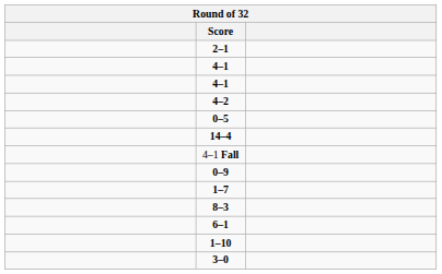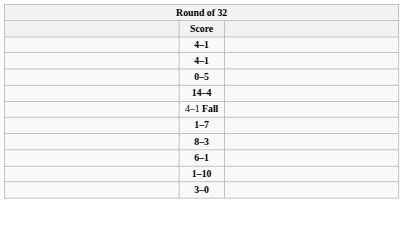 <table class="wikitable" style="text-align: center; font-size:90% ">
 <tr>
 <th colspan=3>Round of 32</th>
 </tr>
 <tr>
 <th align="right" width="250"></th>
 <th width="60">Score</th>
 <th align="left" width="250"></th>
 </tr>
 <tr>
 <td align=left><strong></strong></td>
-<td align=center><strong>2–1</strong></td>
-<td align=left></td>
-</tr>
-<tr>
-<td align=left><strong></strong></td>
 <td align=center><strong>4–1</strong></td>
 <td align=left></td>
 </tr>
 <tr>
 <td align=left><strong></strong></td>
 <td align=center><strong>4–1</strong></td>
-<td align=left></td>
-</tr>
-<tr>
-<td align=left><strong></strong></td>
-<td align=center><strong>4–2</strong></td>
 <td align=left></td>
 </tr>
 <tr>
 <td align=left></td>
 <td align=center><strong>0–5</strong></td>
 <td align=left><strong></strong></td>
 </tr>
 <tr>
 <td align=left><strong></strong></td>
 <td align=center><strong>14–4</strong></td>
 <td align=left></td>
 </tr>
 <tr>
 <td align=left><strong></strong></td>
 <td align=center>4–1 <strong>Fall</strong></td>
 <td align=left></td>
-</tr>
-<tr>
-<td align=left></td>
-<td align=center><strong>0–9</strong></td>
-<td align=left><strong></strong></td>
 </tr>
 <tr>
 <td align=left></td>
 <td align=center><strong>1–7</strong></td>
 <td align=left><strong></strong></td>
 </tr>
 <tr>
 <td align=left><strong></strong></td>
 <td align=center><strong>8–3</strong></td>
 <td align=left></td>
 </tr>
 <tr>
 <td align=left><strong></strong></td>
 <td align=center><strong>6–1</strong></td>
 <td align=left></td>
 </tr>
 <tr>
 <td align=left></td>
 <td align=center><strong>1–10</strong></td>
 <td align=left><strong></strong></td>
 </tr>
 <tr>
 <td align=left><strong></strong></td>
 <td align=center><strong>3–0</strong></td>
 <td align=left></td>
 </tr>
 </table>
